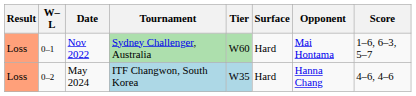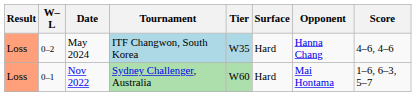 <table class="sortable wikitable">
 <tr>
 <th>Result</th>
 <th class="unsortable">W–L</th>
 <th>Date</th>
 <th>Tournament</th>
 <th>Tier</th>
 <th>Surface</th>
 <th>Opponent</th>
 <th class="unsortable">Score</th>
 </tr>
 <tr>
 <td style="background:#ffa07a;">Loss</td>
+<td><small>0–2</small></td>
+<td>May 2024</td>
+<td style="background:lightblue">ITF Changwon, South Korea</td>
+<td style="background:lightblue">W35</td>
+<td>Hard</td>
+<td> <a href='#'>Hanna Chang</a></td>
+<td>4–6, 4–6</td>
+</tr>
+<tr>
+<td style="background:#ffa07a;">Loss</td>
 <td><small>0–1</small></td>
 <td><a href='#'>Nov 2022</a></td>
 <td style="background:#addfad;"><a href='#'>Sydney Challenger</a>, Australia</td>
 <td style="background:#addfad;">W60</td>
 <td>Hard</td>
 <td> <a href='#'>Mai Hontama</a></td>
 <td>1–6, 6–3, 5–7</td>
 </tr>
-<tr>
-<td style="background:#ffa07a;">Loss</td>
-<td><small>0–2</small></td>
-<td>May 2024</td>
-<td style="background:lightblue">ITF Changwon, South Korea</td>
-<td style="background:lightblue">W35</td>
-<td>Hard</td>
-<td> <a href='#'>Hanna Chang</a></td>
-<td>4–6, 4–6</td>
-</tr>
 </table>
